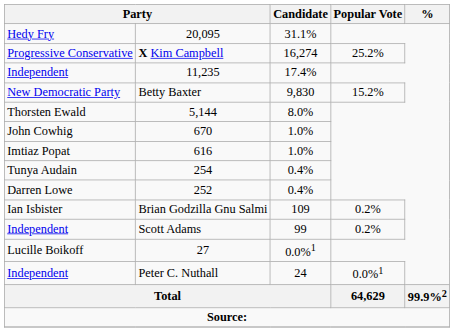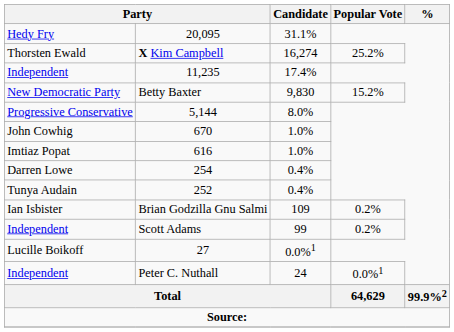 <table class="wikitable">
 <tr>
 <th colspan="2">Party</th>
 <th>Candidate</th>
 <th>Popular Vote</th>
 <th>%</th>
 </tr>
 <tr>
 <td> <a href='#'>Hedy Fry</a></td>
 <td align=center>20,095</td>
 <td align=center>31.1%</td>
 </tr>
 <tr>
-<td><a href='#'>Progressive Conservative</a></td>
+<td>Thorsten Ewald</td>
 <td><strong>X</strong> <a href='#'>Kim Campbell</a></td>
 <td align=center>16,274</td>
 <td align=center>25.2%</td>
 </tr>
 <tr>
 <td><a href='#'>Independent</a></td>
 <td align=center>11,235</td>
 <td align=center>17.4%</td>
 </tr>
 <tr>
 <td><a href='#'>New Democratic Party</a></td>
 <td>Betty Baxter</td>
 <td align=center>9,830</td>
 <td align=center>15.2%</td>
 </tr>
 <tr>
-<td>Thorsten Ewald</td>
+<td><a href='#'>Progressive Conservative</a></td>
 <td align=center>5,144</td>
 <td align=center>8.0%</td>
 </tr>
 <tr>
 <td>John Cowhig</td>
 <td align=center>670</td>
 <td align=center>1.0%</td>
 </tr>
 <tr>
 <td>Imtiaz Popat</td>
 <td align=center>616</td>
 <td align=center>1.0%</td>
 </tr>
 <tr>
-<td>Tunya Audain</td>
+<td>Darren Lowe</td>
 <td align=center>254</td>
 <td align=center>0.4%</td>
 </tr>
 <tr>
-<td>Darren Lowe</td>
+<td>Tunya Audain</td>
 <td align=center>252</td>
 <td align=center>0.4%</td>
 </tr>
 <tr>
 <td>Ian Isbister</td>
 <td>Brian Godzilla Gnu Salmi</td>
 <td align=center>109</td>
 <td align=center>0.2%</td>
 </tr>
 <tr>
 <td><a href='#'>Independent</a></td>
 <td>Scott Adams</td>
 <td align=center>99</td>
 <td align=center>0.2%</td>
 </tr>
 <tr>
 <td>Lucille Boikoff</td>
 <td align=center>27</td>
 <td align=center>0.0%<sup>1</sup></td>
 </tr>
 <tr>
 <td><a href='#'>Independent</a></td>
 <td>Peter C. Nuthall</td>
 <td align=center>24</td>
 <td align=center>0.0%<sup>1</sup></td>
 </tr>
 <tr>
 <th colspan=3>Total</th>
 <th>64,629</th>
 <th>99.9%<sup>2</sup></th>
 </tr>
 <tr>
 <td align="center" colspan=5><strong>Source:</strong> </td>
 </tr>
 <tr>
 </tr>
 </table>
